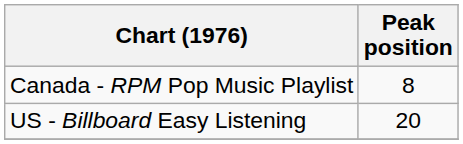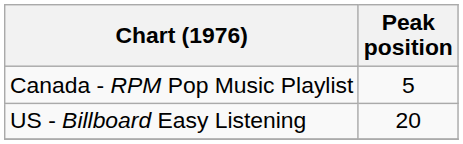 <table class="wikitable">
 <tr>
 <th align="left">Chart (1976)</th>
 <th style="text-align:center;">Peak<br>position</th>
 </tr>
 <tr>
 <td align="left">Canada - <em>RPM</em> Pop Music Playlist</td>
-<td style="text-align:center;">8</td>
+<td style="text-align:center;">5</td>
 </tr>
 <tr>
 <td align="left">US - <em>Billboard</em> Easy Listening</td>
 <td style="text-align:center;">20</td>
 </tr>
 <tr>
 </tr>
 </table>
